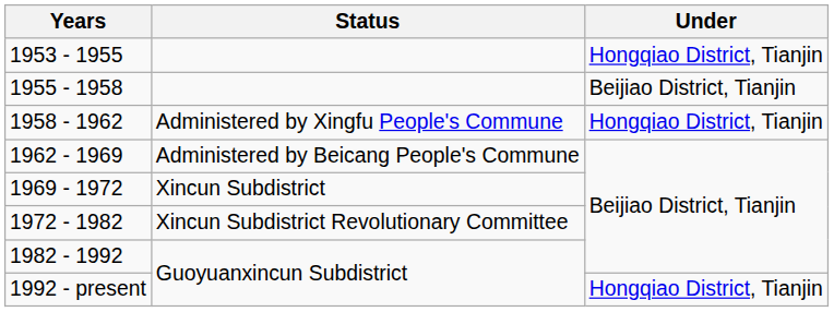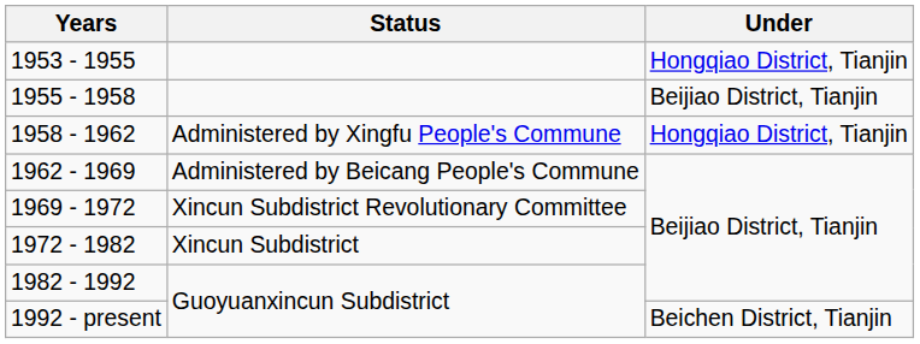 <table class="wikitable">
 <tr>
 <th>Years</th>
 <th>Status</th>
 <th>Under</th>
 </tr>
 <tr>
 <td>1953 - 1955</td>
 <td></td>
 <td><a href='#'>Hongqiao District</a>, Tianjin</td>
 </tr>
 <tr>
 <td>1955 - 1958</td>
 <td></td>
 <td>Beijiao District, Tianjin</td>
 </tr>
 <tr>
 <td>1958 - 1962</td>
 <td>Administered by Xingfu <a href='#'>People's Commune</a></td>
 <td><a href='#'>Hongqiao District</a>, Tianjin</td>
 </tr>
 <tr>
 <td>1962 - 1969</td>
 <td>Administered by Beicang People's Commune</td>
 <td rowspan="4">Beijiao District, Tianjin</td>
 </tr>
 <tr>
 <td>1969 - 1972</td>
-<td>Xincun Subdistrict</td>
+<td>Xincun Subdistrict Revolutionary Committee</td>
 </tr>
 <tr>
 <td>1972 - 1982</td>
-<td>Xincun Subdistrict Revolutionary Committee</td>
+<td>Xincun Subdistrict</td>
 </tr>
 <tr>
 <td>1982 - 1992</td>
 <td rowspan="2">Guoyuanxincun Subdistrict</td>
 </tr>
 <tr>
 <td>1992 - present</td>
-<td><a href='#'>Hongqiao District</a>, Tianjin</td>
+<td>Beichen District, Tianjin</td>
 </tr>
 </table>
